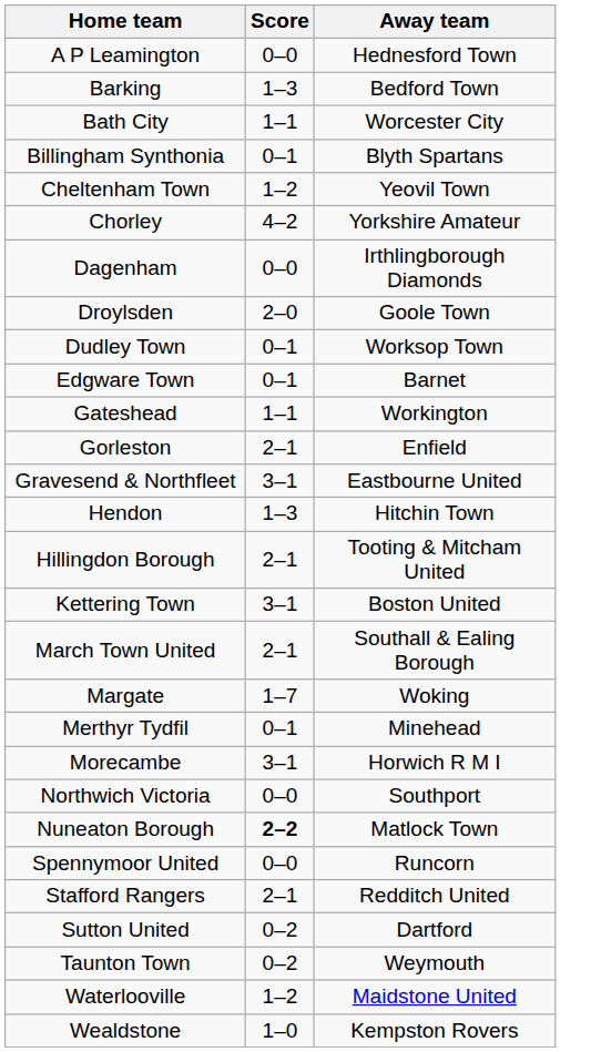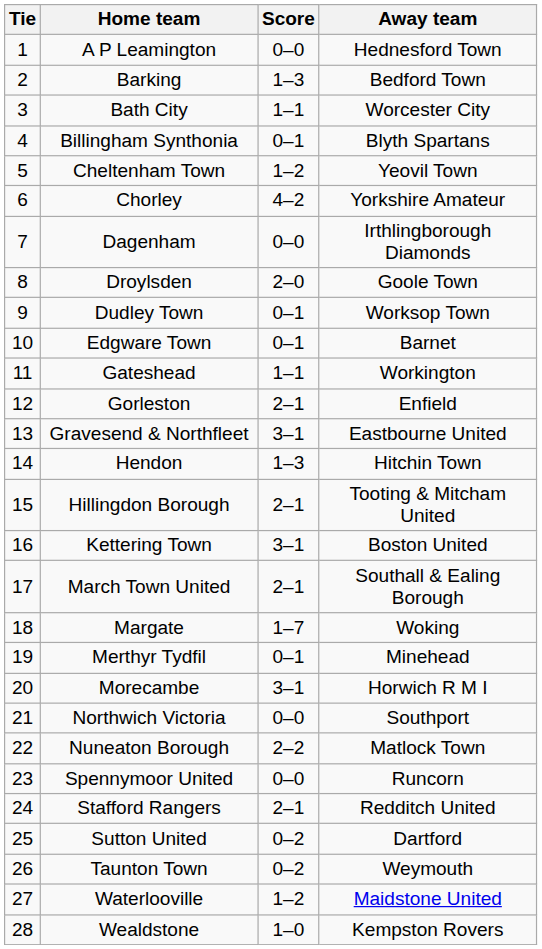 <table class="wikitable" style="text-align:center;">
 <tr>
+<th width=20>Tie</th>
 <th width=175>Home team</th>
 <th width=20>Score</th>
 <th width=175>Away team</th>
 </tr>
 <tr>
+<td>1</td>
 <td>A P Leamington</td>
 <td>0–0</td>
 <td>Hednesford Town</td>
 </tr>
 <tr>
+<td>2</td>
 <td>Barking</td>
 <td>1–3</td>
 <td>Bedford Town</td>
 </tr>
 <tr>
+<td>3</td>
 <td>Bath City</td>
 <td>1–1</td>
 <td>Worcester City</td>
 </tr>
 <tr>
+<td>4</td>
 <td>Billingham Synthonia</td>
 <td>0–1</td>
 <td>Blyth Spartans</td>
 </tr>
 <tr>
+<td>5</td>
 <td>Cheltenham Town</td>
 <td>1–2</td>
 <td>Yeovil Town</td>
 </tr>
 <tr>
+<td>6</td>
 <td>Chorley</td>
 <td>4–2</td>
 <td>Yorkshire Amateur</td>
 </tr>
 <tr>
+<td>7</td>
 <td>Dagenham</td>
 <td>0–0</td>
 <td>Irthlingborough Diamonds</td>
 </tr>
 <tr>
+<td>8</td>
 <td>Droylsden</td>
 <td>2–0</td>
 <td>Goole Town</td>
 </tr>
 <tr>
+<td>9</td>
 <td>Dudley Town</td>
 <td>0–1</td>
 <td>Worksop Town</td>
 </tr>
 <tr>
+<td>10</td>
 <td>Edgware Town</td>
 <td>0–1</td>
 <td>Barnet</td>
 </tr>
 <tr>
+<td>11</td>
 <td>Gateshead</td>
 <td>1–1</td>
 <td>Workington</td>
 </tr>
 <tr>
+<td>12</td>
 <td>Gorleston</td>
 <td>2–1</td>
 <td>Enfield</td>
 </tr>
 <tr>
+<td>13</td>
 <td>Gravesend & Northfleet</td>
 <td>3–1</td>
 <td>Eastbourne United</td>
 </tr>
 <tr>
+<td>14</td>
 <td>Hendon</td>
 <td>1–3</td>
 <td>Hitchin Town</td>
 </tr>
 <tr>
+<td>15</td>
 <td>Hillingdon Borough</td>
 <td>2–1</td>
 <td>Tooting & Mitcham United</td>
 </tr>
 <tr>
+<td>16</td>
 <td>Kettering Town</td>
 <td>3–1</td>
 <td>Boston United</td>
 </tr>
 <tr>
+<td>17</td>
 <td>March Town United</td>
 <td>2–1</td>
 <td>Southall & Ealing Borough</td>
 </tr>
 <tr>
+<td>18</td>
 <td>Margate</td>
 <td>1–7</td>
 <td>Woking</td>
 </tr>
 <tr>
+<td>19</td>
 <td>Merthyr Tydfil</td>
 <td>0–1</td>
 <td>Minehead</td>
 </tr>
 <tr>
+<td>20</td>
 <td>Morecambe</td>
 <td>3–1</td>
 <td>Horwich R M I</td>
 </tr>
 <tr>
+<td>21</td>
 <td>Northwich Victoria</td>
 <td>0–0</td>
 <td>Southport</td>
 </tr>
 <tr>
+<td>22</td>
 <td>Nuneaton Borough</td>
-<td><strong>2–2</strong></td>
+<td>2–2</td>
 <td>Matlock Town</td>
 </tr>
 <tr>
+<td>23</td>
 <td>Spennymoor United</td>
 <td>0–0</td>
 <td>Runcorn</td>
 </tr>
 <tr>
+<td>24</td>
 <td>Stafford Rangers</td>
 <td>2–1</td>
 <td>Redditch United</td>
 </tr>
 <tr>
+<td>25</td>
 <td>Sutton United</td>
 <td>0–2</td>
 <td>Dartford</td>
 </tr>
 <tr>
+<td>26</td>
 <td>Taunton Town</td>
 <td>0–2</td>
 <td>Weymouth</td>
 </tr>
 <tr>
+<td>27</td>
 <td>Waterlooville</td>
 <td>1–2</td>
 <td><a href='#'>Maidstone United</a></td>
 </tr>
 <tr>
+<td>28</td>
 <td>Wealdstone</td>
 <td>1–0</td>
 <td>Kempston Rovers</td>
 </tr>
 </table>
